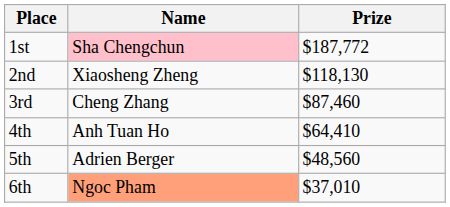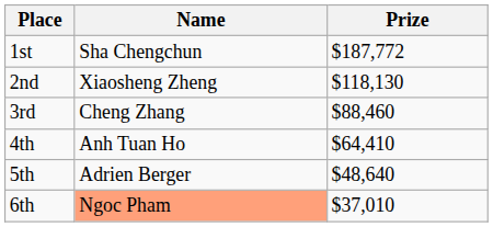 <table class="wikitable">
 <tr>
 <th style="width:50px;">Place</th>
 <th style="width:200px;">Name</th>
 <th style="width:125px;">Prize</th>
 </tr>
 <tr>
 <td>1st</td>
-<td style="background: pink;"> Sha Chengchun</td>
+<td> Sha Chengchun</td>
 <td>$187,772</td>
 </tr>
 <tr>
 <td>2nd</td>
 <td> Xiaosheng Zheng</td>
 <td>$118,130</td>
 </tr>
 <tr>
 <td>3rd</td>
 <td> Cheng Zhang</td>
-<td>$87,460</td>
+<td>$88,460</td>
 </tr>
 <tr>
 <td>4th</td>
 <td> Anh Tuan Ho</td>
 <td>$64,410</td>
 </tr>
 <tr>
 <td>5th</td>
 <td> Adrien Berger</td>
-<td>$48,560</td>
+<td>$48,640</td>
 </tr>
 <tr>
 <td>6th</td>
 <td style="background: lightsalmon;"> Ngoc Pham</td>
 <td>$37,010</td>
 </tr>
 </table>
